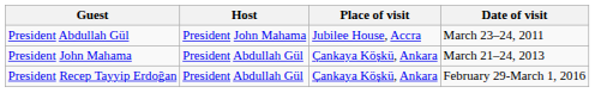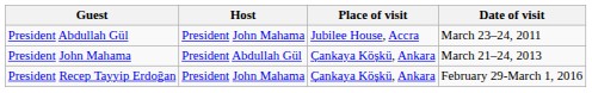 <table class="wikitable" border="1">
 <tr>
 <th>Guest</th>
 <th>Host</th>
 <th>Place of visit</th>
 <th>Date of visit</th>
 </tr>
 <tr>
 <td> <a href='#'>President</a> <a href='#'>Abdullah Gül</a></td>
 <td> <a href='#'>President</a> <a href='#'>John Mahama</a></td>
 <td><a href='#'>Jubilee House</a>, <a href='#'>Accra</a></td>
 <td>March 23–24, 2011</td>
 </tr>
 <tr>
 <td> <a href='#'>President</a> <a href='#'>John Mahama</a></td>
 <td> <a href='#'>President</a> <a href='#'>Abdullah Gül</a></td>
 <td><a href='#'>Çankaya Köşkü</a>, <a href='#'>Ankara</a></td>
 <td>March 21–24, 2013</td>
 </tr>
 <tr>
 <td> <a href='#'>President</a> <a href='#'>Recep Tayyip Erdoğan</a></td>
-<td> <a href='#'>President</a> <a href='#'>Abdullah Gül</a></td>
+<td> <a href='#'>President</a> <a href='#'>John Mahama</a></td>
 <td><a href='#'>Çankaya Köşkü</a>, <a href='#'>Ankara</a></td>
 <td>February 29-March 1, 2016</td>
 </tr>
 </table>
